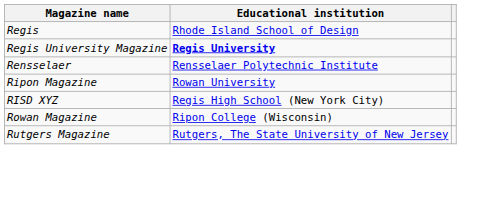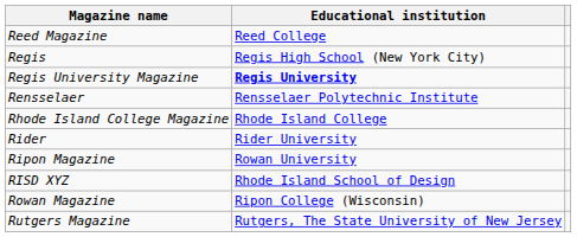 <table class="wikitable">
 <tr>
 <th>Magazine name</th>
 <th>Educational institution</th>
 <th></th>
 </tr>
 <tr>
+<td><em>Reed Magazine</em></td>
+<td><a href='#'>Reed College</a></td>
+<td></td>
+</tr>
+<tr>
 <td><em>Regis</em></td>
-<td><a href='#'>Rhode Island School of Design</a></td>
+<td><a href='#'>Regis High School</a> (New York City)</td>
 <td></td>
 </tr>
 <tr>
 <td><em>Regis University Magazine</em></td>
 <td><strong><a href='#'>Regis University</a></strong></td>
 <td></td>
 </tr>
 <tr>
 <td><em>Rensselaer</em></td>
 <td><a href='#'>Rensselaer Polytechnic Institute</a></td>
 <td></td>
 </tr>
 <tr>
+<td><em>Rhode Island College Magazine</em></td>
+<td><a href='#'>Rhode Island College</a></td>
+<td></td>
+</tr>
+<tr>
+<td><em>Rider</em></td>
+<td><a href='#'>Rider University</a></td>
+<td></td>
+</tr>
+<tr>
 <td><em>Ripon Magazine</em></td>
 <td><a href='#'>Rowan University</a></td>
 <td></td>
 </tr>
 <tr>
 <td><em>RISD XYZ</em></td>
-<td><a href='#'>Regis High School</a> (New York City)</td>
+<td><a href='#'>Rhode Island School of Design</a></td>
 <td></td>
 </tr>
 <tr>
 <td><em>Rowan Magazine</em></td>
 <td><a href='#'>Ripon College</a> (Wisconsin)</td>
 <td></td>
 </tr>
 <tr>
 <td><em>Rutgers Magazine</em></td>
 <td><a href='#'>Rutgers, The State University of New Jersey</a></td>
 <td></td>
 </tr>
 </table>
